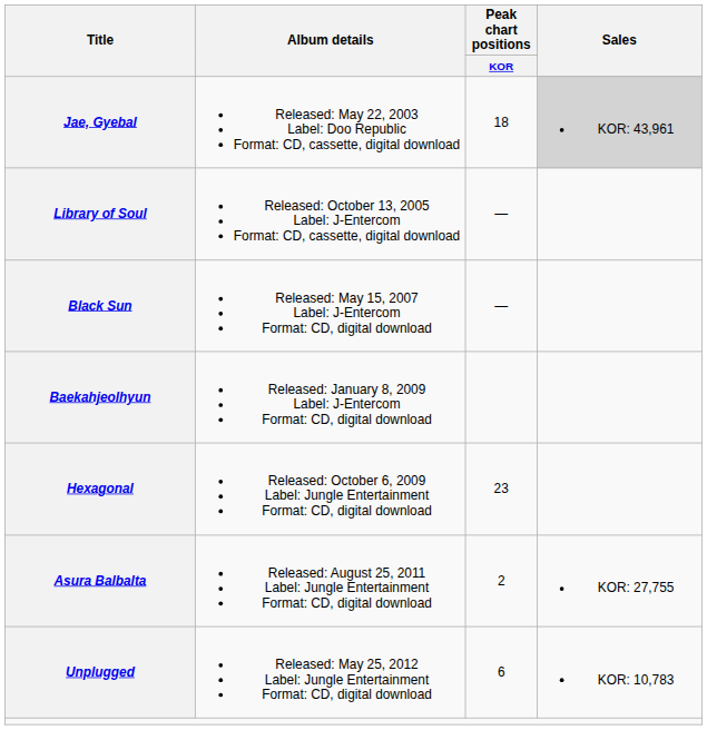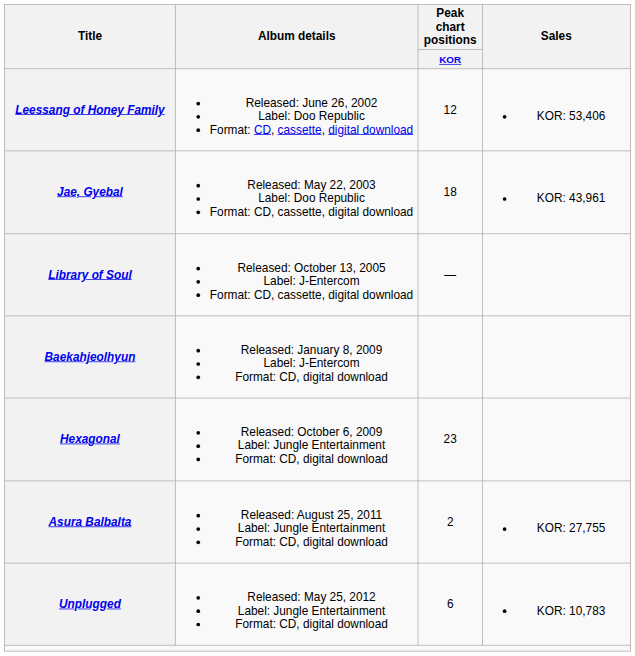 <table class="wikitable plainrowheaders" style="text-align:center;">
 <tr>
 <th rowspan="2" scope="col" style="width:14em;">Title</th>
 <th rowspan="2" scope="col" style="width:20em;">Album details</th>
 <th colspan="1" scope="col" style="width:5em;">Peak chart positions</th>
 <th rowspan="2" scope="col" style="width:12em;">Sales</th>
 </tr>
 <tr>
 <th><small><a href='#'>KOR</a></small><br></th>
 </tr>
 <tr>
+<th scope="row"><em><a href='#'>Leessang of Honey Family</a></em></th>
+<td><br><ul><li>Released: June 26, 2002</li><li>Label: Doo Republic</li><li>Format: <a href='#'>CD</a>, <a href='#'>cassette</a>, <a href='#'>digital download</a></li></ul></td>
+<td>12</td>
+<td><br><ul><li>KOR: 53,406</li></ul></td>
+</tr>
+<tr>
 <th scope="row"><em><a href='#'>Jae, Gyebal</a></em></th>
 <td><br><ul><li>Released: May 22, 2003</li><li>Label: Doo Republic</li><li>Format: CD, cassette, digital download</li></ul></td>
 <td>18</td>
-<td style="background: lightgrey;"><br><ul><li>KOR: 43,961</li></ul></td>
+<td><br><ul><li>KOR: 43,961</li></ul></td>
 </tr>
 <tr>
 <th scope="row"><em><a href='#'>Library of Soul</a></em></th>
 <td><br><ul><li>Released: October 13, 2005</li><li>Label: J-Entercom</li><li>Format: CD, cassette, digital download</li></ul></td>
-<td>—</td>
-<td></td>
-</tr>
-<tr>
-<th scope="row"><em><a href='#'>Black Sun</a></em></th>
-<td><br><ul><li>Released: May 15, 2007</li><li>Label: J-Entercom</li><li>Format: CD, digital download</li></ul></td>
 <td>—</td>
 <td></td>
 </tr>
 <tr>
 <th scope="row"><em><a href='#'>Baekahjeolhyun</a></em></th>
 <td><br><ul><li>Released: January 8, 2009</li><li>Label: J-Entercom</li><li>Format: CD, digital download</li></ul></td>
 <td></td>
 <td></td>
 </tr>
 <tr>
 <th scope="row"><em><a href='#'>Hexagonal</a></em></th>
 <td><br><ul><li>Released: October 6, 2009</li><li>Label: Jungle Entertainment</li><li>Format: CD, digital download</li></ul></td>
 <td>23</td>
 <td></td>
 </tr>
 <tr>
 <th scope="row"><em><a href='#'>Asura Balbalta</a></em></th>
 <td><br><ul><li>Released: August 25, 2011</li><li>Label: Jungle Entertainment</li><li>Format: CD, digital download</li></ul></td>
 <td>2</td>
 <td><br><ul><li>KOR: 27,755</li></ul></td>
 </tr>
 <tr>
 <th scope="row"><em><a href='#'>Unplugged</a></em></th>
 <td><br><ul><li>Released: May 25, 2012</li><li>Label: Jungle Entertainment</li><li>Format: CD, digital download</li></ul></td>
 <td>6</td>
 <td><br><ul><li>KOR: 10,783</li></ul></td>
 </tr>
 <tr>
 <td colspan="4"></td>
 </tr>
 </table>
